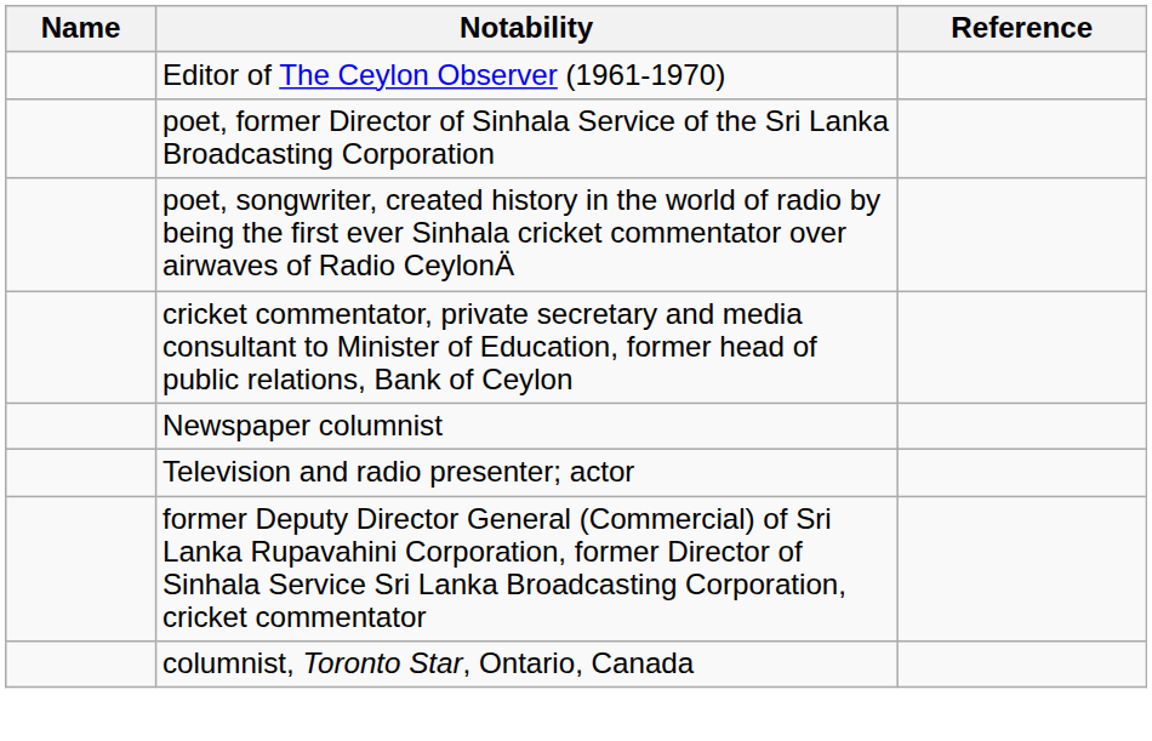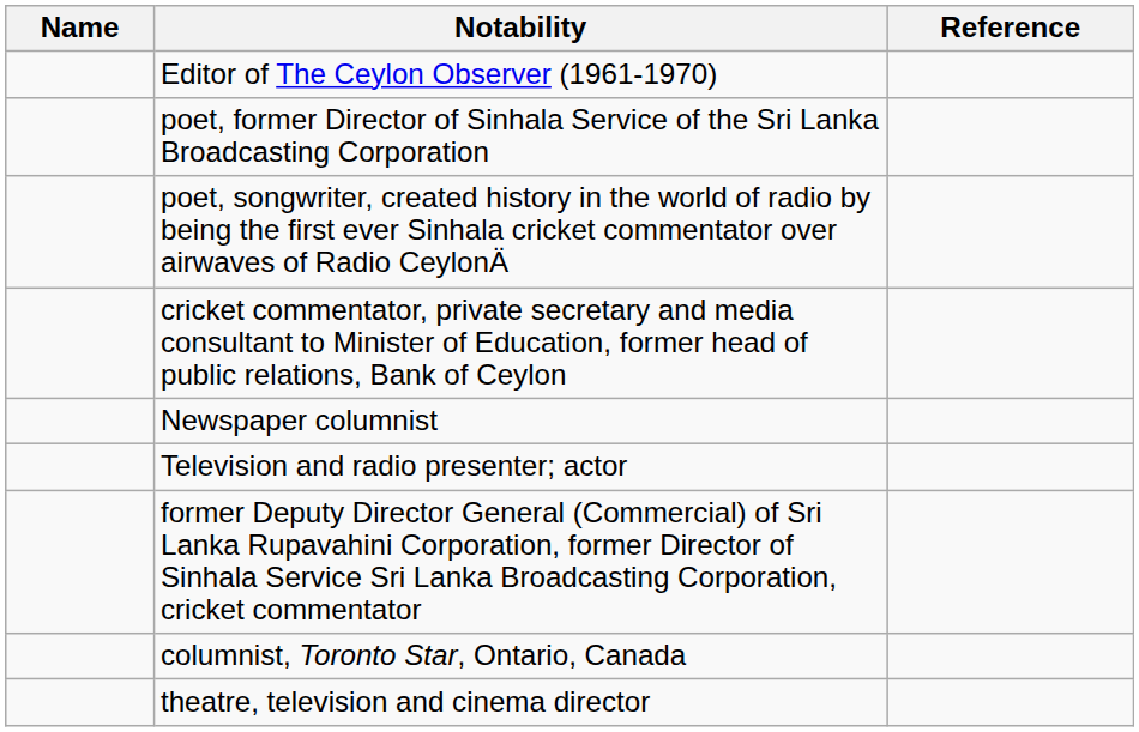 <table class="wikitable sortable" style="width:100%">
 <tr>
 <th style="width:*;">Name</th>
 <th style="width:65%;" class="unsortable">Notability</th>
 <th style="width:*;" class="unsortable">Reference</th>
 </tr>
 <tr>
 <td></td>
 <td>Editor of <a href='#'>The Ceylon Observer</a> (1961-1970)</td>
 <td style="text-align:center;"></td>
 </tr>
 <tr>
 <td></td>
 <td>poet, former Director of Sinhala Service of the Sri Lanka Broadcasting Corporation</td>
 <td style="text-align:center;"></td>
 </tr>
 <tr>
 <td></td>
 <td>poet, songwriter, created history in the world of radio by being the first ever Sinhala cricket commentator over airwaves of Radio CeylonÄ</td>
 <td style="text-align:center;"></td>
 </tr>
 <tr>
 <td></td>
 <td>cricket commentator, private secretary and media consultant to Minister of Education, former head of public relations, Bank of Ceylon</td>
 <td style="text-align:center;"></td>
 </tr>
 <tr>
 <td></td>
 <td>Newspaper columnist</td>
 <td style="text-align:center;"></td>
 </tr>
 <tr>
 <td></td>
 <td>Television and radio presenter; actor</td>
 <td style="text-align:center;"></td>
 </tr>
 <tr>
 <td></td>
 <td>former Deputy Director General (Commercial) of Sri Lanka Rupavahini Corporation, former Director of Sinhala Service Sri Lanka Broadcasting Corporation, cricket commentator</td>
 <td style="text-align:center;"></td>
 </tr>
 <tr>
 <td></td>
 <td>columnist, <em>Toronto Star</em>, Ontario, Canada</td>
 <td style="text-align:center;"></td>
 </tr>
+<tr>
+<td></td>
+<td>theatre, television and cinema director</td>
+<td style="text-align:center;"></td>
+</tr>
 </table>
